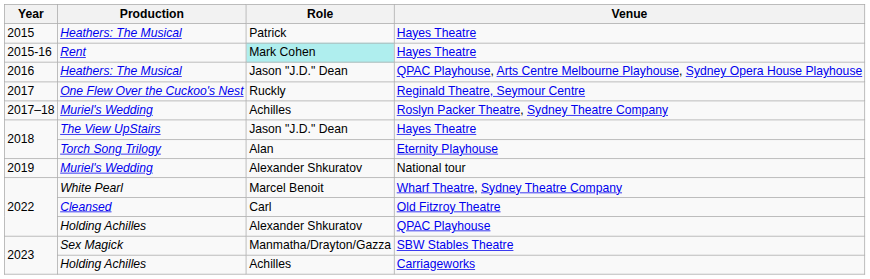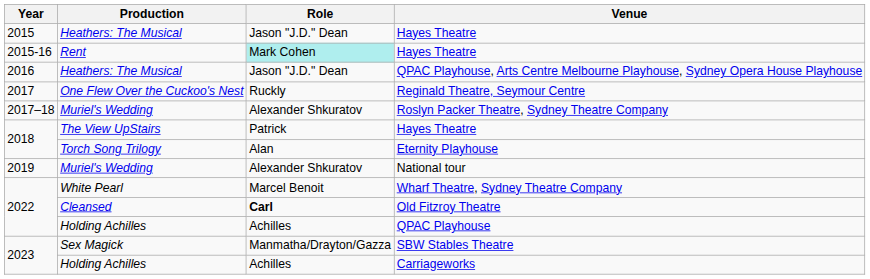 <table class="wikitable">
 <tr>
 <th>Year</th>
 <th>Production</th>
 <th>Role</th>
 <th>Venue</th>
 </tr>
 <tr>
 <td rowspan="1">2015</td>
 <td><em><a href='#'>Heathers: The Musical</a></em></td>
-<td>Patrick</td>
+<td>Jason "J.D." Dean</td>
 <td><a href='#'>Hayes Theatre</a></td>
 </tr>
 <tr>
 <td rowspan="1">2015-16</td>
 <td><em><a href='#'>Rent</a></em></td>
 <td style="background: paleturquoise;">Mark Cohen</td>
 <td><a href='#'>Hayes Theatre</a></td>
 </tr>
 <tr>
 <td rowspan="1">2016</td>
 <td><em><a href='#'>Heathers: The Musical</a></em></td>
 <td>Jason "J.D." Dean</td>
 <td><a href='#'>QPAC Playhouse</a>, <a href='#'>Arts Centre Melbourne Playhouse</a>, <a href='#'>Sydney Opera House Playhouse</a></td>
 </tr>
 <tr>
 <td>2017</td>
 <td><em><a href='#'>One Flew Over the Cuckoo's Nest</a></em></td>
 <td>Ruckly</td>
 <td><a href='#'>Reginald Theatre, Seymour Centre</a></td>
 </tr>
 <tr>
 <td>2017–18</td>
 <td><em><a href='#'>Muriel's Wedding</a></em></td>
-<td>Achilles</td>
+<td>Alexander Shkuratov</td>
 <td><a href='#'>Roslyn Packer Theatre</a>, <a href='#'>Sydney Theatre Company</a></td>
 </tr>
 <tr>
 <td rowspan="2">2018</td>
 <td><em><a href='#'>The View UpStairs</a></em></td>
-<td>Jason "J.D." Dean</td>
+<td>Patrick</td>
 <td><a href='#'>Hayes Theatre</a></td>
 </tr>
 <tr>
 <td><em><a href='#'>Torch Song Trilogy</a></em></td>
 <td>Alan</td>
 <td><a href='#'>Eternity Playhouse</a></td>
 </tr>
 <tr>
 <td>2019</td>
 <td><em><a href='#'>Muriel's Wedding</a></em></td>
 <td>Alexander Shkuratov</td>
 <td>National tour</td>
 </tr>
 <tr>
 <td rowspan="3">2022</td>
 <td><em>White Pearl</em></td>
 <td>Marcel Benoit</td>
 <td><a href='#'>Wharf Theatre</a>, <a href='#'>Sydney Theatre Company</a></td>
 </tr>
 <tr>
 <td><em><a href='#'>Cleansed</a></em></td>
-<td>Carl</td>
+<td><strong>Carl</strong></td>
 <td><a href='#'>Old Fitzroy Theatre</a></td>
 </tr>
 <tr>
 <td><em>Holding Achilles</em></td>
-<td>Alexander Shkuratov</td>
+<td>Achilles</td>
 <td><a href='#'>QPAC Playhouse</a></td>
 </tr>
 <tr>
 <td rowspan="2">2023</td>
 <td><em>Sex Magick</em></td>
 <td>Manmatha/Drayton/Gazza</td>
 <td><a href='#'>SBW Stables Theatre</a></td>
 </tr>
 <tr>
 <td><em>Holding Achilles</em></td>
 <td>Achilles</td>
 <td><a href='#'>Carriageworks</a></td>
 </tr>
 </table>
